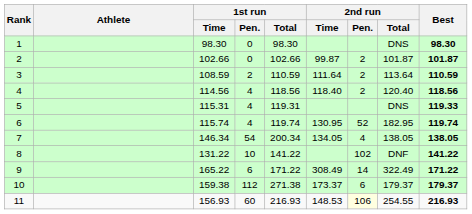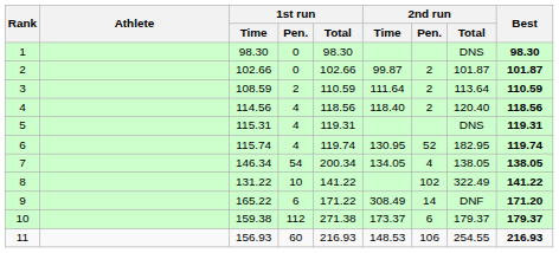 <table class=wikitable style="text-align:center">
 <tr>
 <th rowspan=2 width=40>Rank</th>
 <th rowspan=2 width=250>Athlete</th>
 <th colspan=3>1st run</th>
 <th colspan=3>2nd run</th>
 <th rowspan=2 width=70>Best</th>
 </tr>
 <tr>
 <th width=60>Time</th>
 <th width=40>Pen.</th>
 <th width=60>Total</th>
 <th width=60>Time</th>
 <th width=40>Pen.</th>
 <th width=60>Total</th>
 </tr>
 <tr bgcolor="ccffcc">
 <td>1</td>
 <td align=left></td>
 <td>98.30</td>
 <td>0</td>
 <td>98.30</td>
 <td></td>
 <td></td>
 <td>DNS</td>
 <td><strong>98.30</strong></td>
 </tr>
 <tr bgcolor="ccffcc">
 <td>2</td>
 <td align=left></td>
 <td>102.66</td>
 <td>0</td>
 <td>102.66</td>
 <td>99.87</td>
 <td>2</td>
 <td>101.87</td>
 <td><strong>101.87</strong></td>
 </tr>
 <tr bgcolor="ccffcc">
 <td>3</td>
 <td align=left></td>
 <td>108.59</td>
 <td>2</td>
 <td>110.59</td>
 <td>111.64</td>
 <td>2</td>
 <td>113.64</td>
 <td><strong>110.59</strong></td>
 </tr>
 <tr bgcolor="ccffcc">
 <td>4</td>
 <td align=left></td>
 <td>114.56</td>
 <td>4</td>
 <td>118.56</td>
 <td>118.40</td>
 <td>2</td>
 <td>120.40</td>
 <td><strong>118.56</strong></td>
 </tr>
 <tr bgcolor="ccffcc">
 <td>5</td>
 <td align=left></td>
 <td>115.31</td>
 <td>4</td>
 <td>119.31</td>
 <td></td>
 <td></td>
 <td>DNS</td>
-<td><strong>119.33</strong></td>
+<td><strong>119.31</strong></td>
 </tr>
 <tr bgcolor="ccffcc">
 <td>6</td>
 <td align=left></td>
 <td>115.74</td>
 <td>4</td>
 <td>119.74</td>
 <td>130.95</td>
 <td>52</td>
 <td>182.95</td>
 <td><strong>119.74</strong></td>
 </tr>
 <tr bgcolor="ccffcc">
 <td>7</td>
 <td align=left></td>
 <td>146.34</td>
 <td>54</td>
 <td>200.34</td>
 <td>134.05</td>
 <td>4</td>
 <td>138.05</td>
 <td><strong>138.05</strong></td>
 </tr>
 <tr bgcolor="ccffcc">
 <td>8</td>
 <td align=left></td>
 <td>131.22</td>
 <td>10</td>
 <td>141.22</td>
 <td></td>
 <td>102</td>
-<td>DNF</td>
+<td>322.49</td>
 <td><strong>141.22</strong></td>
 </tr>
 <tr bgcolor="ccffcc">
 <td>9</td>
 <td align=left></td>
 <td>165.22</td>
 <td>6</td>
 <td>171.22</td>
 <td>308.49</td>
 <td>14</td>
-<td>322.49</td>
-<td><strong>171.22</strong></td>
+<td>DNF</td>
+<td><strong>171.20</strong></td>
 </tr>
 <tr bgcolor="ccffcc">
 <td>10</td>
 <td align=left></td>
 <td>159.38</td>
 <td>112</td>
 <td>271.38</td>
 <td>173.37</td>
 <td>6</td>
 <td>179.37</td>
 <td><strong>179.37</strong></td>
 </tr>
 <tr>
 <td>11</td>
 <td align=left></td>
 <td>156.93</td>
 <td>60</td>
 <td>216.93</td>
 <td>148.53</td>
-<td style="background: lightyellow;">106</td>
+<td>106</td>
 <td>254.55</td>
 <td><strong>216.93</strong></td>
 </tr>
 </table>
